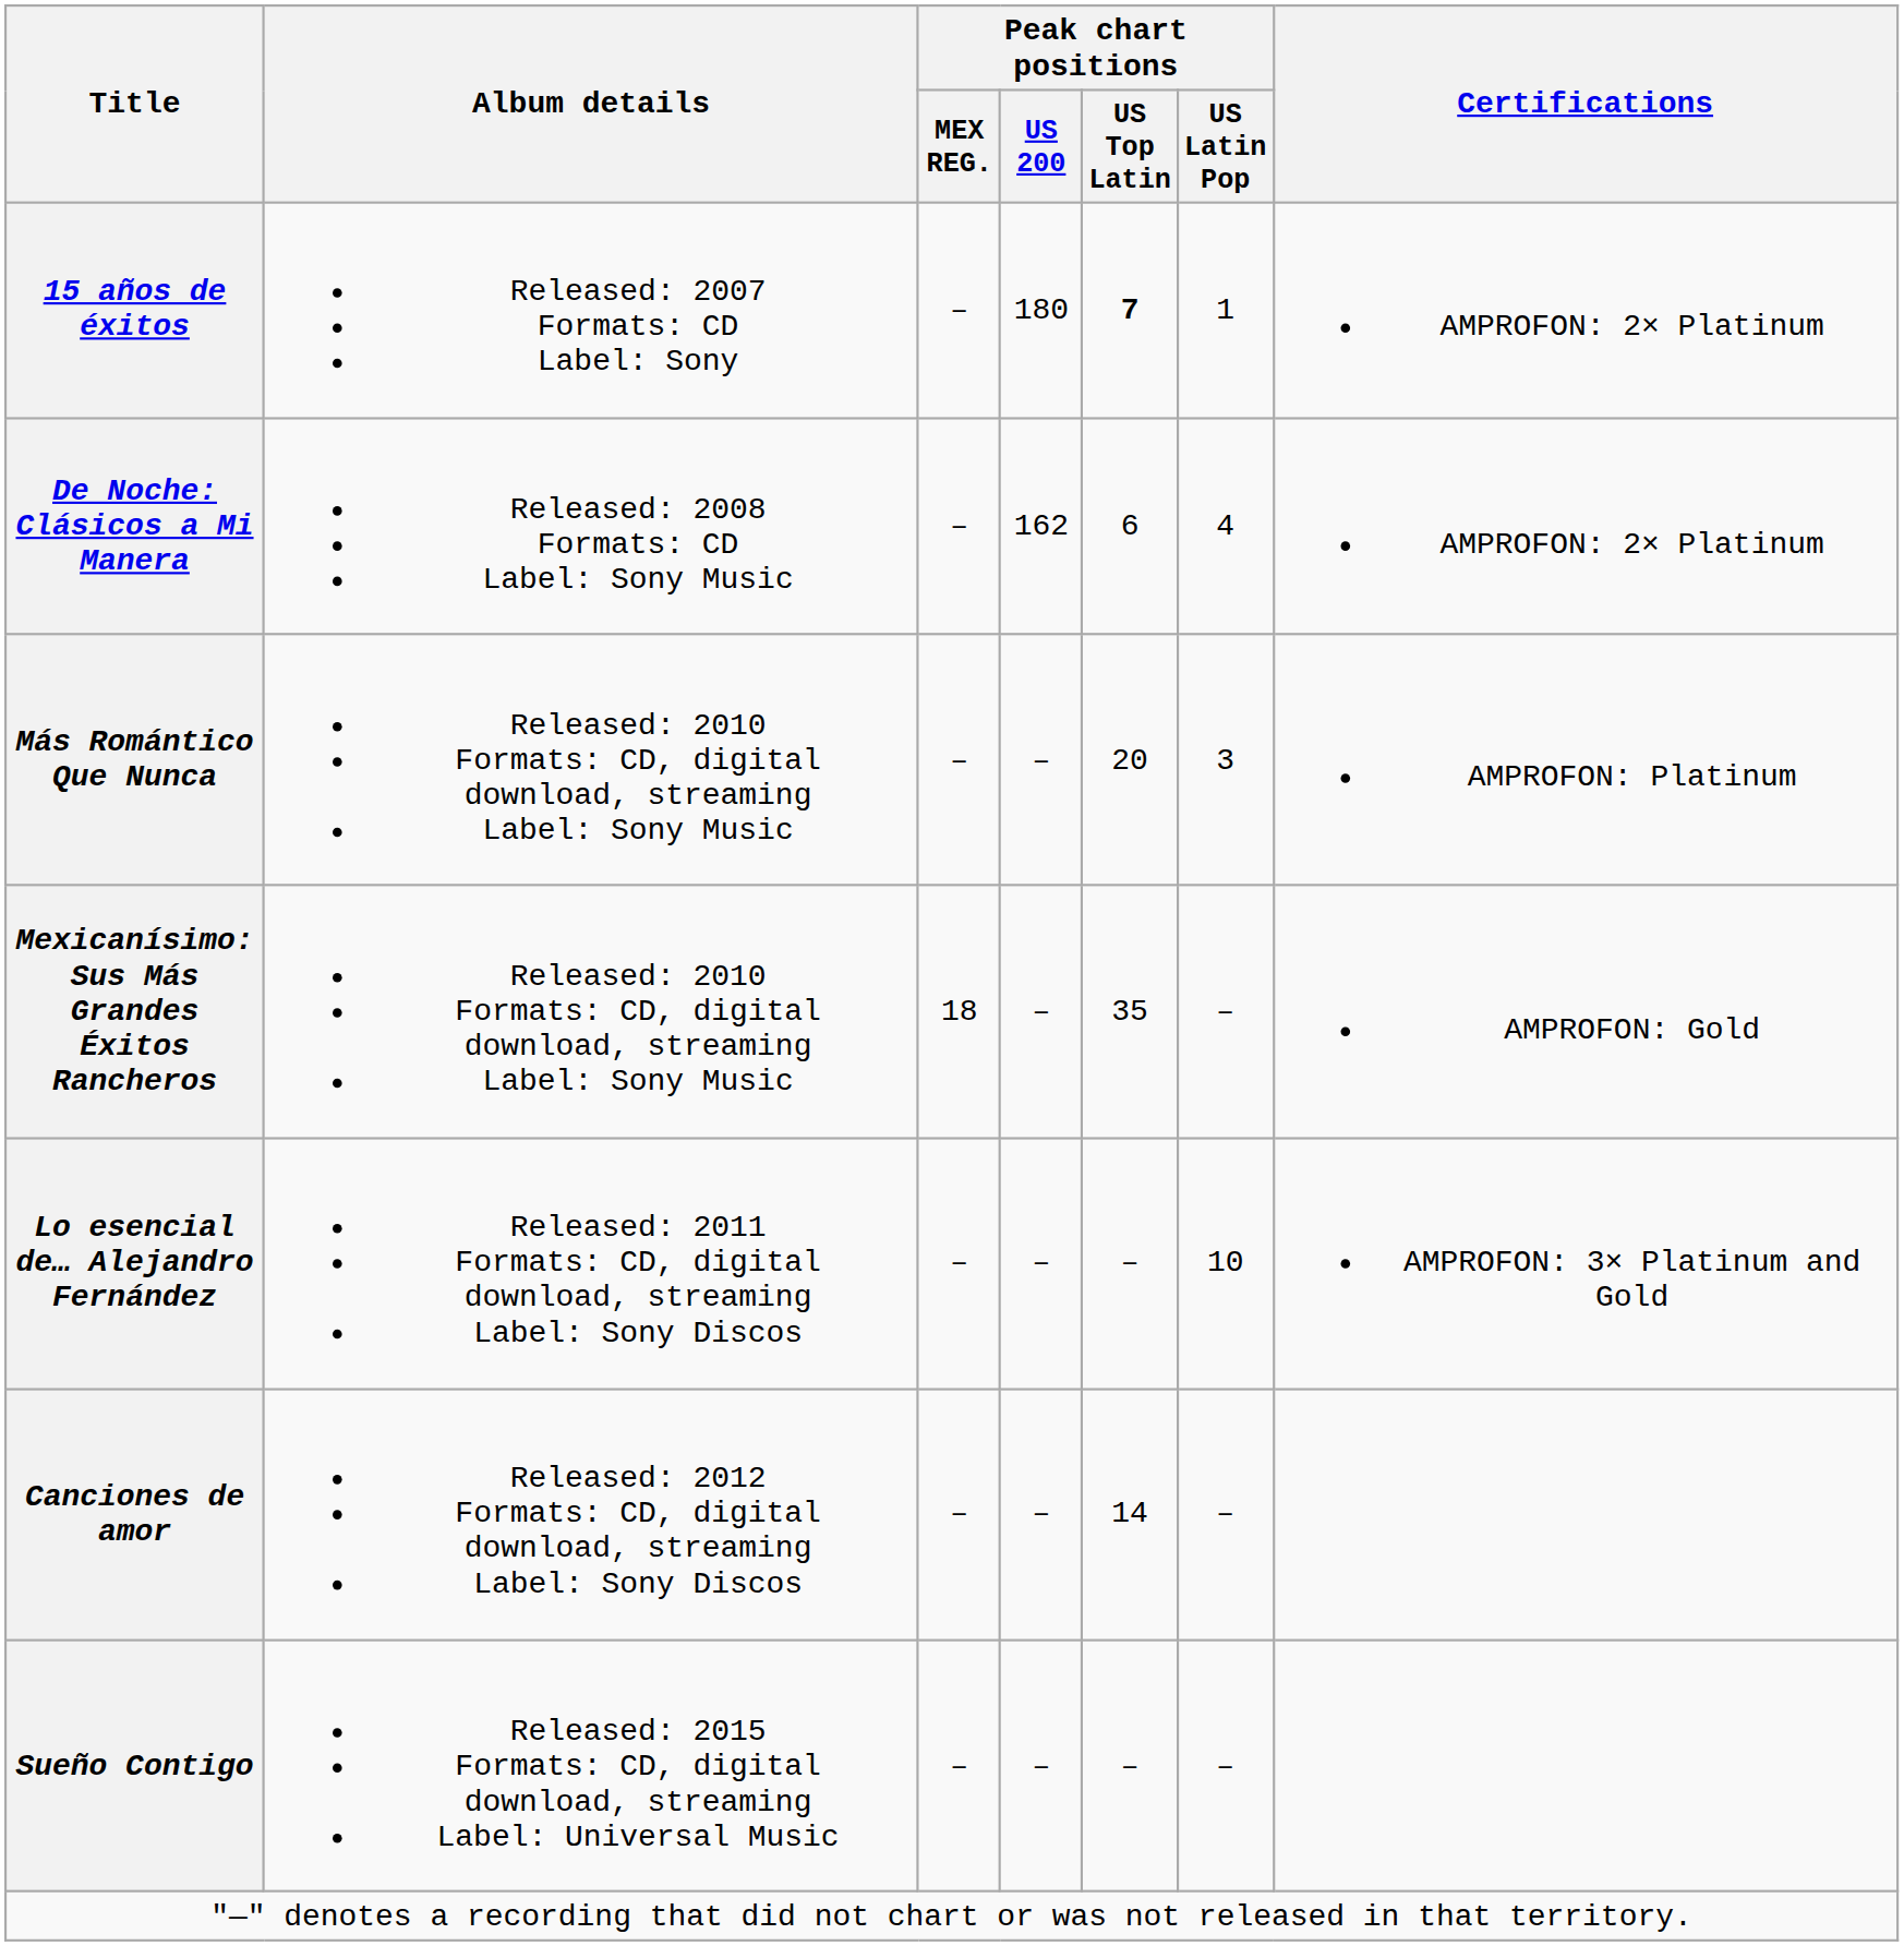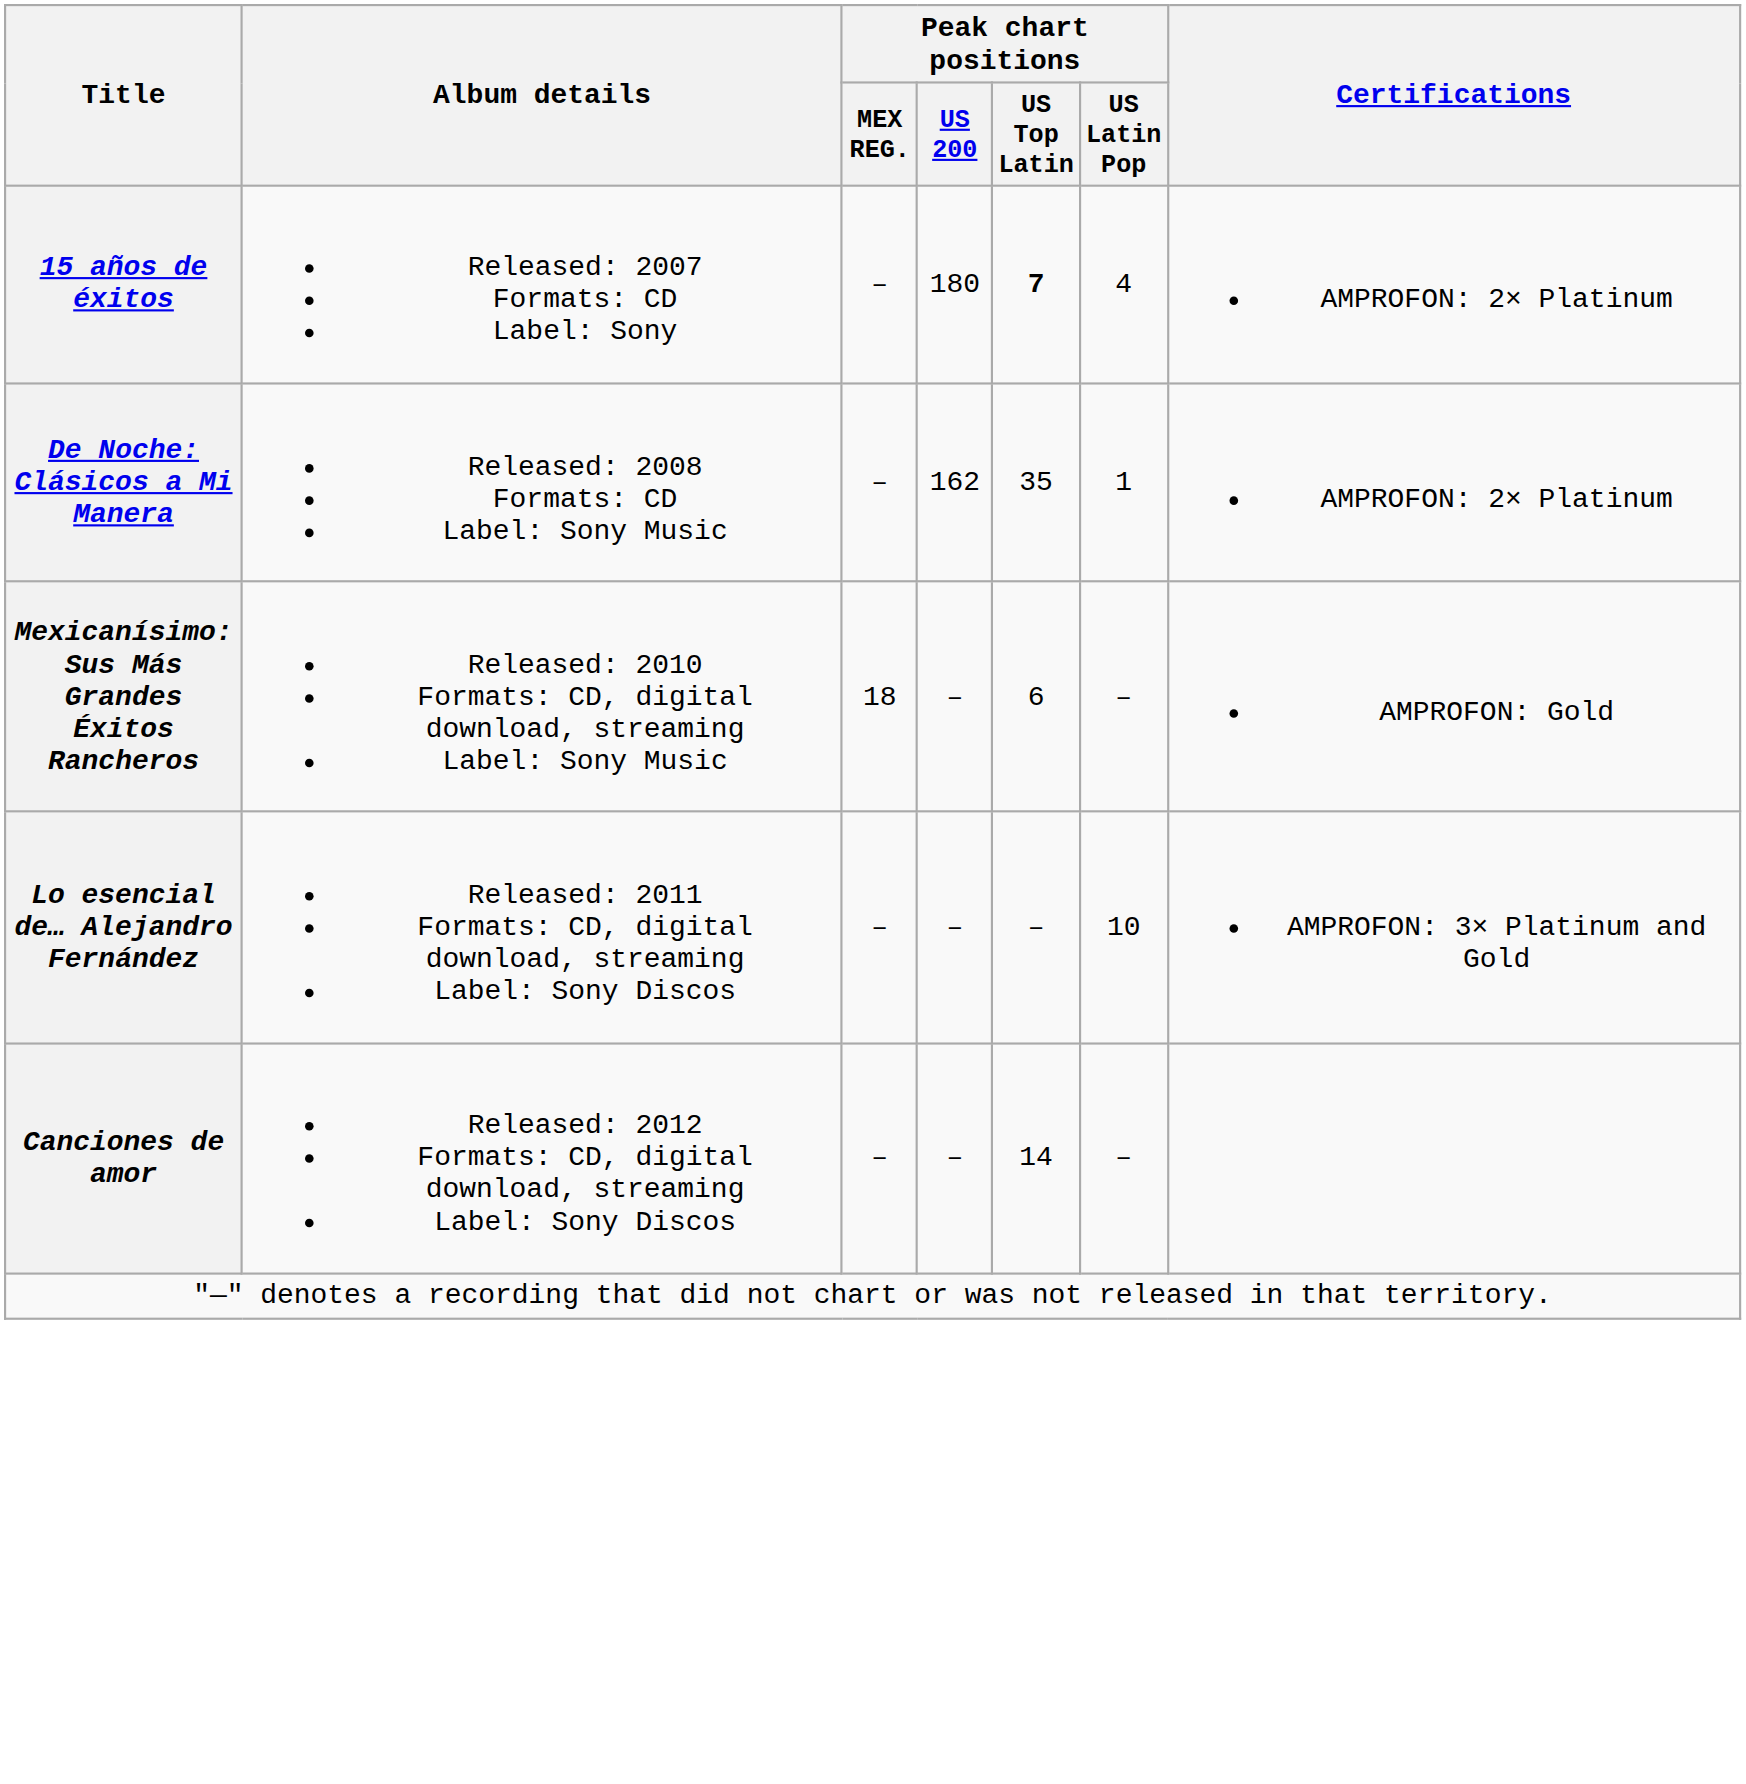 <table class="wikitable plainrowheaders" style="text-align:center;">
 <tr>
 <th rowspan="2" scope="col" style="width:8em;">Title</th>
 <th rowspan="2" scope="col" style="width:21em;">Album details</th>
 <th colspan="4" scope="col" style="width:9em;">Peak chart positions</th>
 <th rowspan="2" scope="col" style="width:20em;"><a href='#'>Certifications</a></th>
 </tr>
 <tr>
 <th scope="col" style="width:2.5em;font-size:90%;">MEX<br>REG.<br></th>
 <th scope="col" style="width:2.5em;font-size:90%;"><a href='#'>US<br>200</a><br></th>
 <th scope="col" style="width:2.5em;font-size:90%;">US<br>Top<br>Latin<br></th>
 <th scope="col" style="width:2.5em;font-size:90%;">US<br>Latin<br>Pop<br></th>
 </tr>
 <tr>
 <th scope="row" align="center"><em><a href='#'>15 años de éxitos</a></em></th>
 <td><br><ul><li>Released: 2007</li><li>Formats: CD</li><li>Label: Sony</li></ul></td>
 <td align="center">–</td>
 <td>180</td>
 <td><strong>7</strong></td>
-<td>1</td>
+<td>4</td>
 <td><br><ul><li>AMPROFON: 2× Platinum</li></ul></td>
 </tr>
 <tr>
 <th scope="row" align="center"><em><a href='#'>De Noche: Clásicos a Mi Manera</a></em></th>
 <td><br><ul><li>Released: 2008</li><li>Formats: CD</li><li>Label: Sony Music</li></ul></td>
 <td align="center">–</td>
 <td>162</td>
-<td>6</td>
-<td>4</td>
+<td>35</td>
+<td>1</td>
 <td><br><ul><li>AMPROFON: 2× Platinum</li></ul></td>
-</tr>
-<tr>
-<th scope="row" align="center"><em>Más Romántico Que Nunca</em></th>
-<td><br><ul><li>Released: 2010</li><li>Formats: CD, digital download, streaming</li><li>Label: Sony Music</li></ul></td>
-<td align="center">–</td>
-<td>–</td>
-<td>20</td>
-<td>3</td>
-<td><br><ul><li>AMPROFON: Platinum</li></ul></td>
 </tr>
 <tr>
 <th scope="row" align="center"><em>Mexicanísimo: Sus Más Grandes Éxitos Rancheros</em></th>
 <td><br><ul><li>Released: 2010</li><li>Formats: CD, digital download, streaming</li><li>Label: Sony Music</li></ul></td>
 <td align="center">18</td>
 <td>–</td>
-<td>35</td>
+<td>6</td>
 <td>–</td>
 <td><br><ul><li>AMPROFON: Gold</li></ul></td>
 </tr>
 <tr>
 <th scope="row" align="center"><em>Lo esencial de… Alejandro Fernández</em></th>
 <td><br><ul><li>Released: 2011</li><li>Formats: CD, digital download, streaming</li><li>Label: Sony Discos</li></ul></td>
 <td align="center">–</td>
 <td>–</td>
 <td>–</td>
 <td>10</td>
 <td><br><ul><li>AMPROFON: 3× Platinum and Gold</li></ul></td>
 </tr>
 <tr>
 <th scope="row" align="center"><em>Canciones de amor</em></th>
 <td><br><ul><li>Released: 2012</li><li>Formats: CD, digital download, streaming</li><li>Label: Sony Discos</li></ul></td>
 <td>–</td>
 <td>–</td>
 <td>14</td>
 <td>–</td>
 <td></td>
 </tr>
 <tr>
-<th scope="row" align="center"><em>Sueño Contigo</em></th>
-<td><br><ul><li>Released: 2015</li><li>Formats: CD, digital download, streaming</li><li>Label: Universal Music</li></ul></td>
-<td align="center">–</td>
-<td>–</td>
-<td>–</td>
-<td>–</td>
-<td></td>
-</tr>
-<tr>
 <td colspan="7">"—" denotes a recording that did not chart or was not released in that territory.</td>
 </tr>
 </table>
